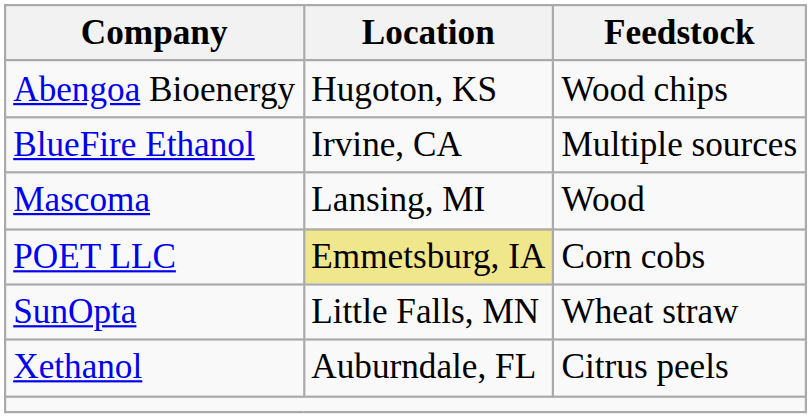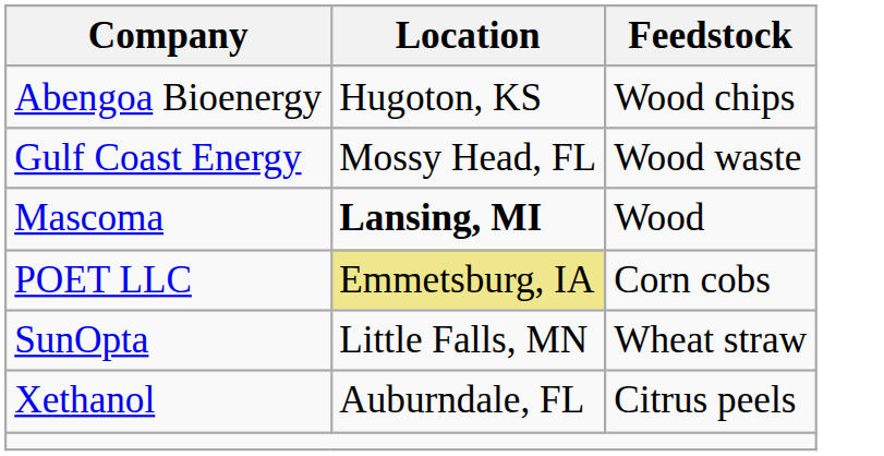 <table class="wikitable floatright">
 <tr>
 <th>Company</th>
 <th>Location</th>
 <th>Feedstock</th>
 </tr>
 <tr>
 <td><a href='#'>Abengoa</a> Bioenergy</td>
 <td>Hugoton, KS</td>
 <td>Wood chips</td>
 </tr>
 <tr>
-<td><a href='#'>BlueFire Ethanol</a></td>
-<td>Irvine, CA</td>
-<td>Multiple sources</td>
+<td><a href='#'>Gulf Coast Energy</a></td>
+<td>Mossy Head, FL</td>
+<td>Wood waste</td>
 </tr>
 <tr>
 <td><a href='#'>Mascoma</a></td>
-<td>Lansing, MI</td>
+<td><strong>Lansing, MI</strong></td>
 <td>Wood</td>
 </tr>
 <tr>
 <td><a href='#'>POET LLC</a></td>
 <td style="background: khaki;">Emmetsburg, IA</td>
 <td>Corn cobs</td>
 </tr>
 <tr>
 <td><a href='#'>SunOpta</a></td>
 <td>Little Falls, MN</td>
 <td>Wheat straw</td>
 </tr>
 <tr>
 <td><a href='#'>Xethanol</a></td>
 <td>Auburndale, FL</td>
 <td>Citrus peels</td>
 </tr>
 <tr>
 <td colspan=3></td>
 </tr>
 </table>
